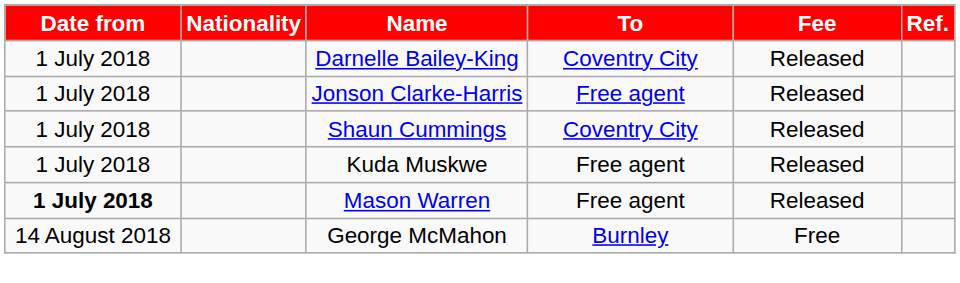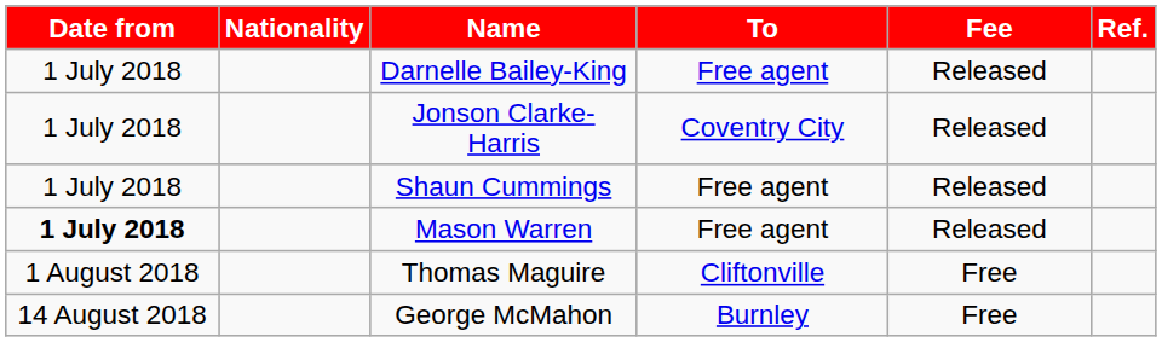 <table class="wikitable"  style="text-align:center; font-size:90%; ">
 <tr>
 <th style="background:#FF0000; color:white; width:120px;">Date from</th>
 <th style="background:#FF0000; color:white; width:50px;">Nationality</th>
 <th style="background:#FF0000; color:white; width:150px;">Name</th>
 <th style="background:#FF0000; color:white; width:140px;">To</th>
 <th style="background:#FF0000; color:white; width:110px;">Fee</th>
 <th style="background:#FF0000; color:white; width:25px;">Ref.</th>
 </tr>
 <tr>
 <td>1 July 2018</td>
 <td></td>
 <td><a href='#'>Darnelle Bailey-King</a></td>
+<td><a href='#'>Free agent</a></td>
+<td>Released</td>
+<td></td>
+</tr>
+<tr>
+<td>1 July 2018</td>
+<td></td>
+<td><a href='#'>Jonson Clarke-Harris</a></td>
 <td><a href='#'>Coventry City</a></td>
 <td>Released</td>
 <td></td>
 </tr>
 <tr>
 <td>1 July 2018</td>
 <td></td>
-<td><a href='#'>Jonson Clarke-Harris</a></td>
-<td><a href='#'>Free agent</a></td>
-<td>Released</td>
-<td></td>
-</tr>
-<tr>
-<td>1 July 2018</td>
-<td></td>
 <td><a href='#'>Shaun Cummings</a></td>
-<td><a href='#'>Coventry City</a></td>
-<td>Released</td>
-<td></td>
-</tr>
-<tr>
-<td>1 July 2018</td>
-<td></td>
-<td>Kuda Muskwe</td>
 <td>Free agent</td>
 <td>Released</td>
 <td></td>
 </tr>
 <tr>
 <td><strong>1 July 2018</strong></td>
 <td></td>
 <td><a href='#'>Mason Warren</a></td>
 <td>Free agent</td>
 <td>Released</td>
 <td></td>
 </tr>
 <tr>
+<td>1 August 2018</td>
+<td></td>
+<td>Thomas Maguire</td>
+<td> <a href='#'>Cliftonville</a></td>
+<td>Free</td>
+<td></td>
+</tr>
+<tr>
 <td>14 August 2018</td>
 <td></td>
 <td>George McMahon</td>
 <td><a href='#'>Burnley</a></td>
 <td>Free</td>
 <td></td>
 </tr>
 </table>
